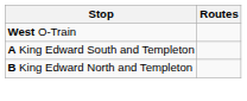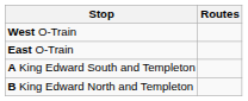 <table class="wikitable">
 <tr>
 <th>Stop</th>
 <th>Routes</th>
 </tr>
 <tr>
 <td><strong>West</strong> O-Train</td>
+<td></td>
+</tr>
+<tr>
+<td><strong>East</strong> O-Train</td>
 <td></td>
 </tr>
 <tr>
 <td><strong>A</strong> King Edward South and Templeton</td>
 <td>    </td>
 </tr>
 <tr>
 <td><strong>B</strong> King Edward North and Templeton</td>
 <td>    </td>
 </tr>
 </table>
